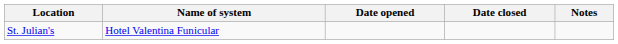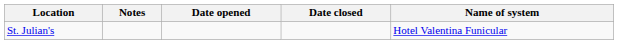 <table class="wikitable" width=100%>
 <tr>
 <th>Location</th>
-<th>Name of system</th>
+<th>Notes</th>
 <th>Date opened</th>
 <th>Date closed</th>
-<th>Notes</th>
+<th>Name of system</th>
 </tr>
 <tr>
 <td><a href='#'>St. Julian's</a></td>
-<td><a href='#'>Hotel Valentina Funicular</a></td>
 <td></td>
 <td></td>
 <td></td>
+<td><a href='#'>Hotel Valentina Funicular</a></td>
 </tr>
 </table>
